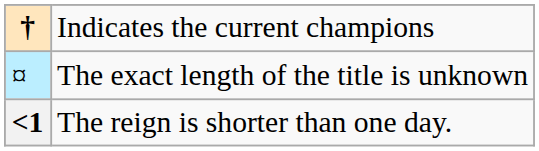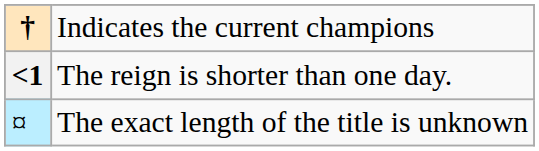 <table class="wikitable">
 <tr>
 <th style="background-color:#FFE6BD">†</th>
 <td>Indicates the current champions</td>
 </tr>
 <tr>
+<th><1</th>
+<td>The reign is shorter than one day.</td>
+</tr>
+<tr>
 <td style="background-color:#bbeeff">¤</td>
 <td>The exact length of the title is unknown</td>
 </tr>
-<tr>
-<th><1</th>
-<td>The reign is shorter than one day.</td>
-</tr>
 </table>
